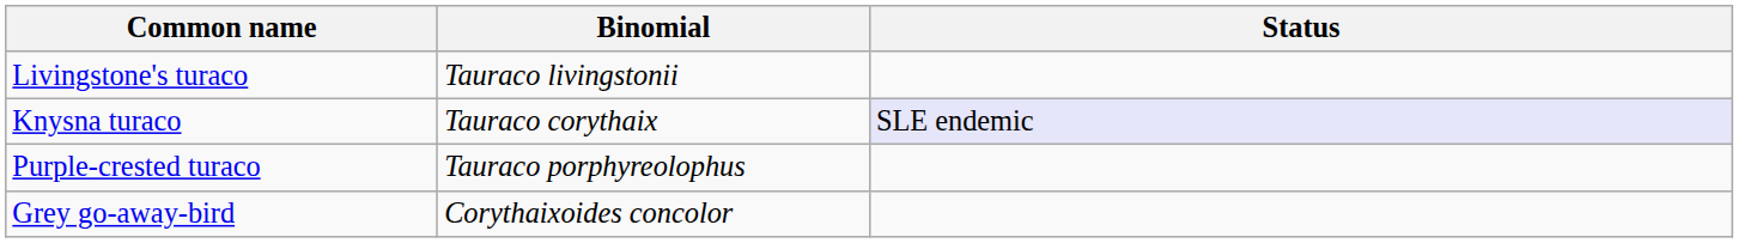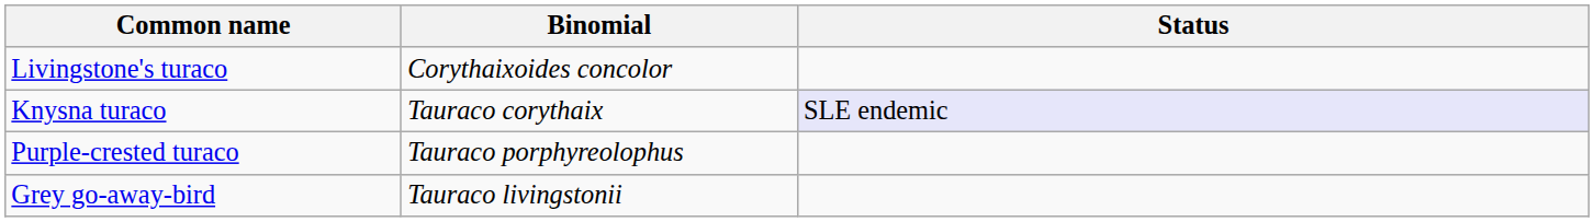 <table width=60% class="wikitable">
 <tr>
 <th width=25%>Common name</th>
 <th width=25%>Binomial</th>
 <th width=50%>Status</th>
 </tr>
 <tr>
 <td><a href='#'>Livingstone's turaco</a></td>
-<td><em>Tauraco livingstonii</em></td>
+<td><em>Corythaixoides concolor</em></td>
 <td></td>
 </tr>
 <tr>
 <td><a href='#'>Knysna turaco</a></td>
 <td><em>Tauraco corythaix</em></td>
 <td style="background: lavender;">SLE endemic</td>
 </tr>
 <tr>
 <td><a href='#'>Purple-crested turaco</a></td>
 <td><em>Tauraco porphyreolophus</em></td>
 <td></td>
 </tr>
 <tr>
 <td><a href='#'>Grey go-away-bird</a></td>
-<td><em>Corythaixoides concolor</em></td>
+<td><em>Tauraco livingstonii</em></td>
 <td></td>
 </tr>
 </table>
